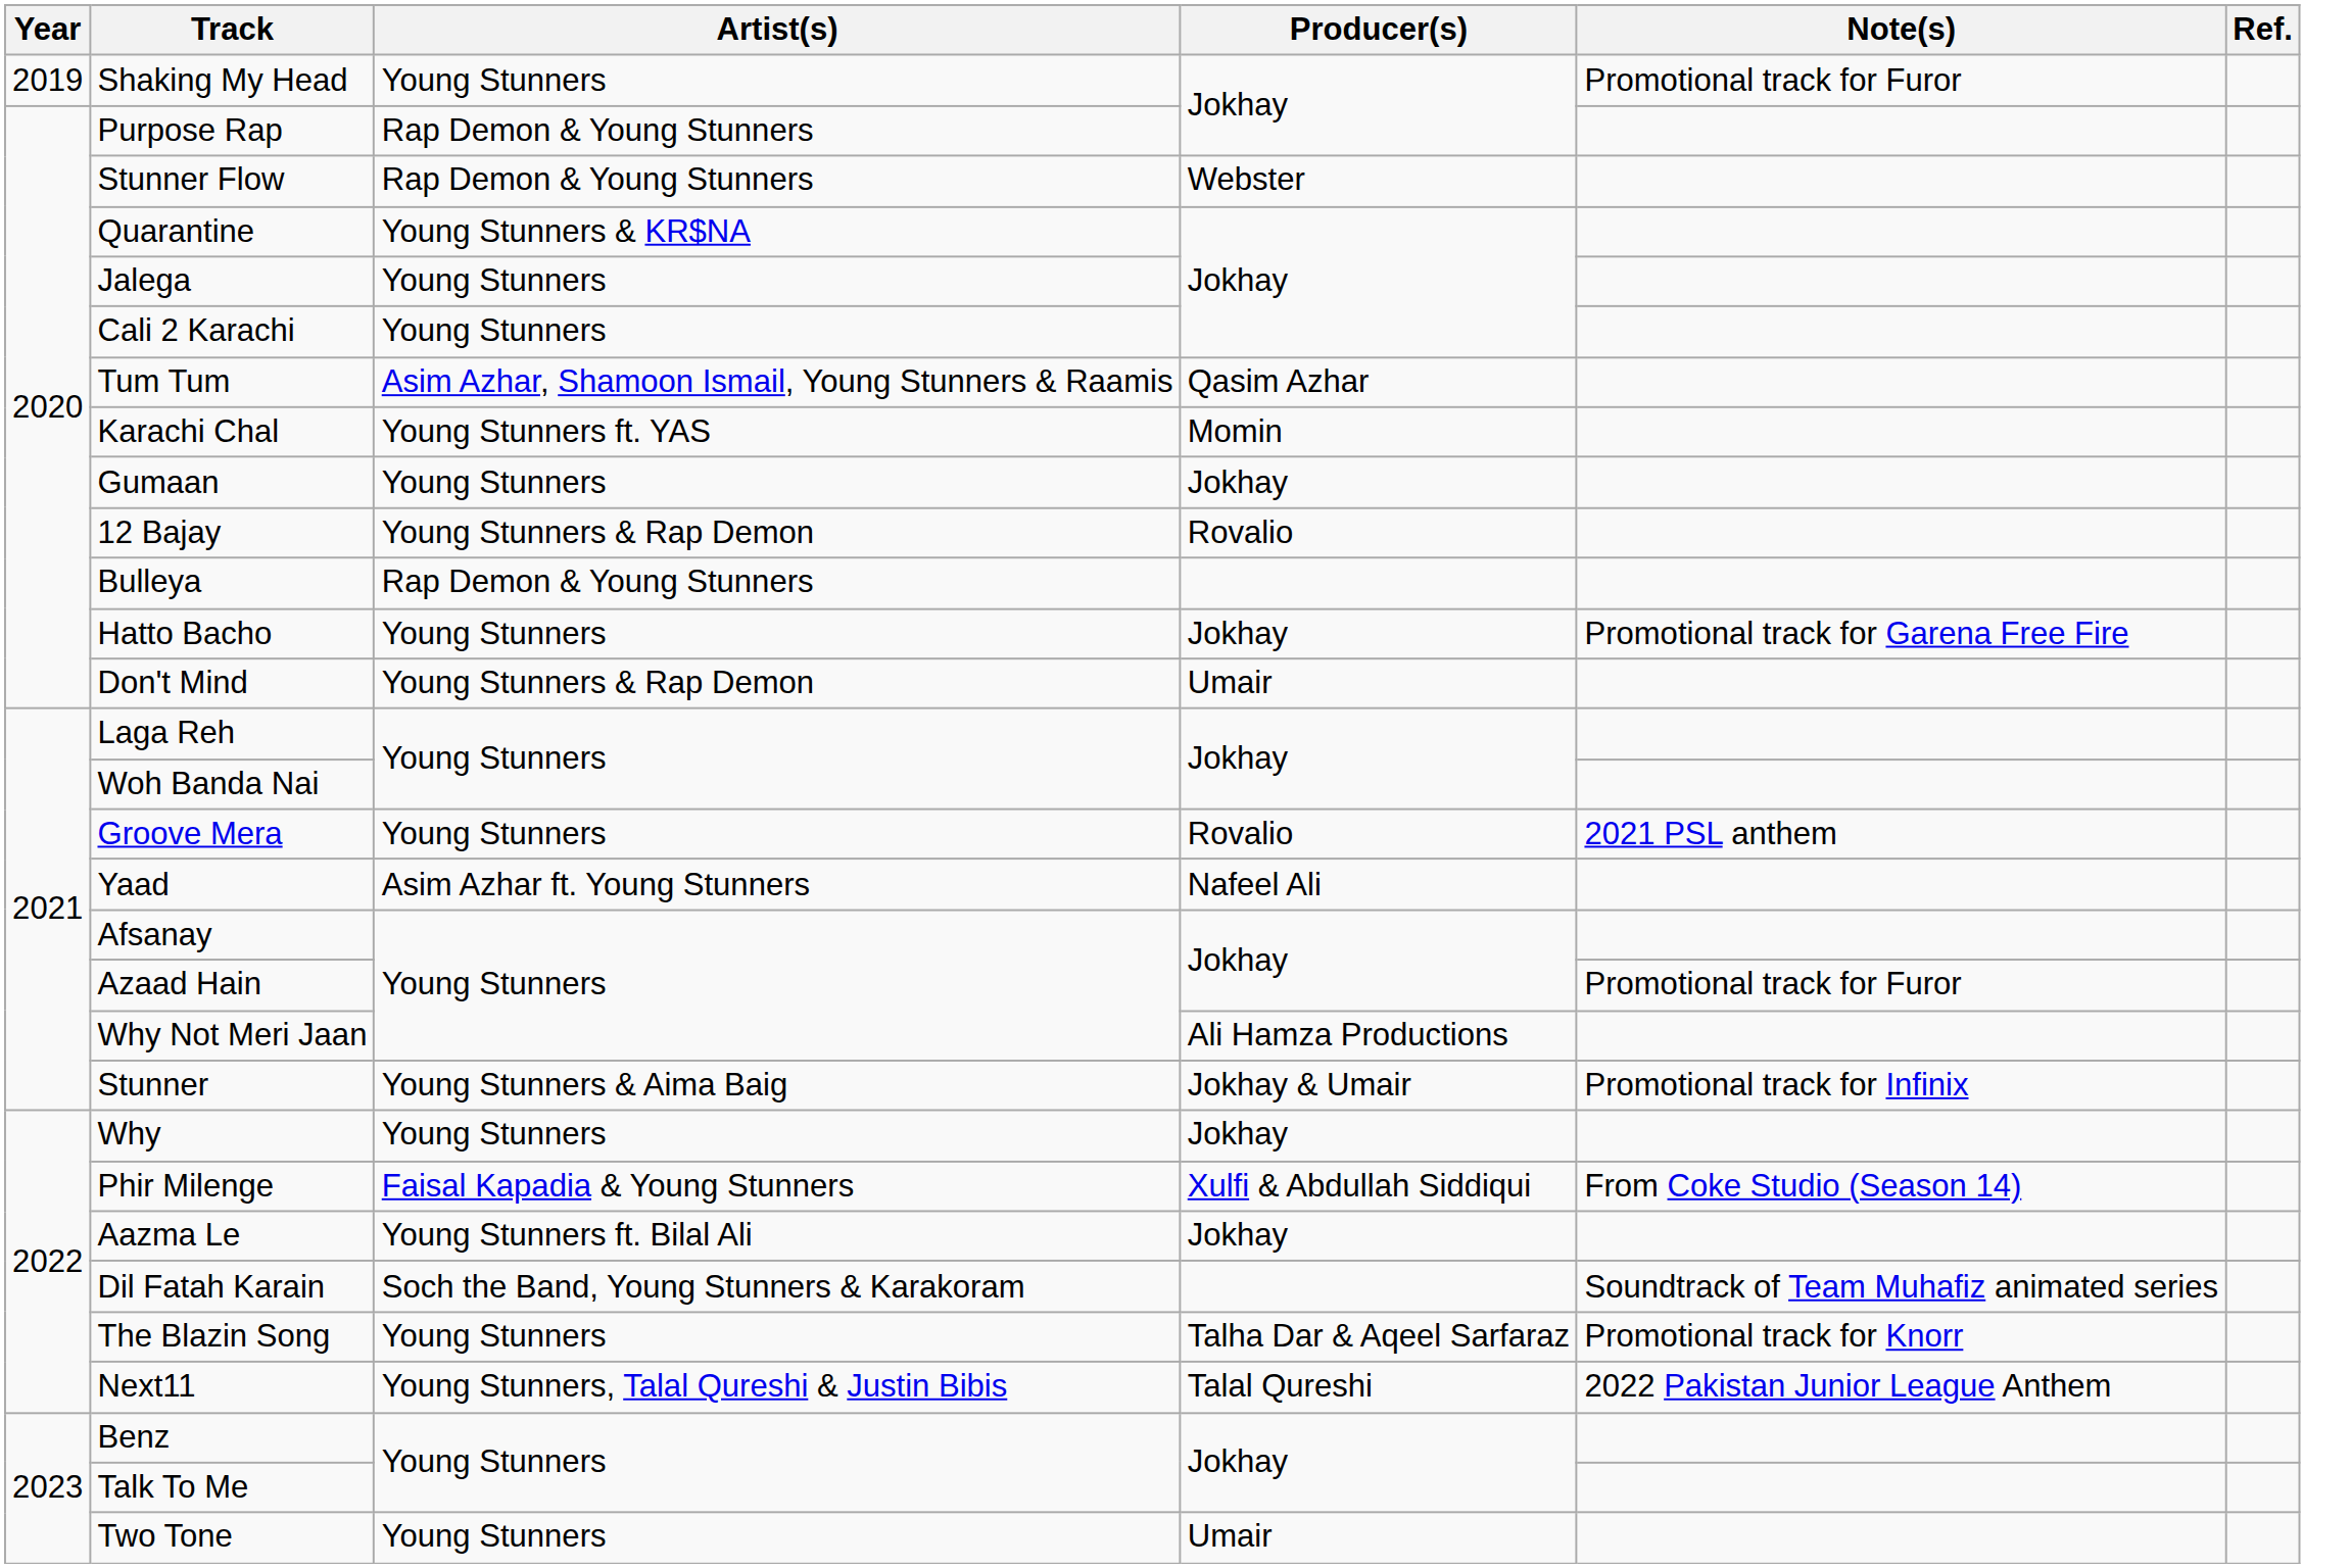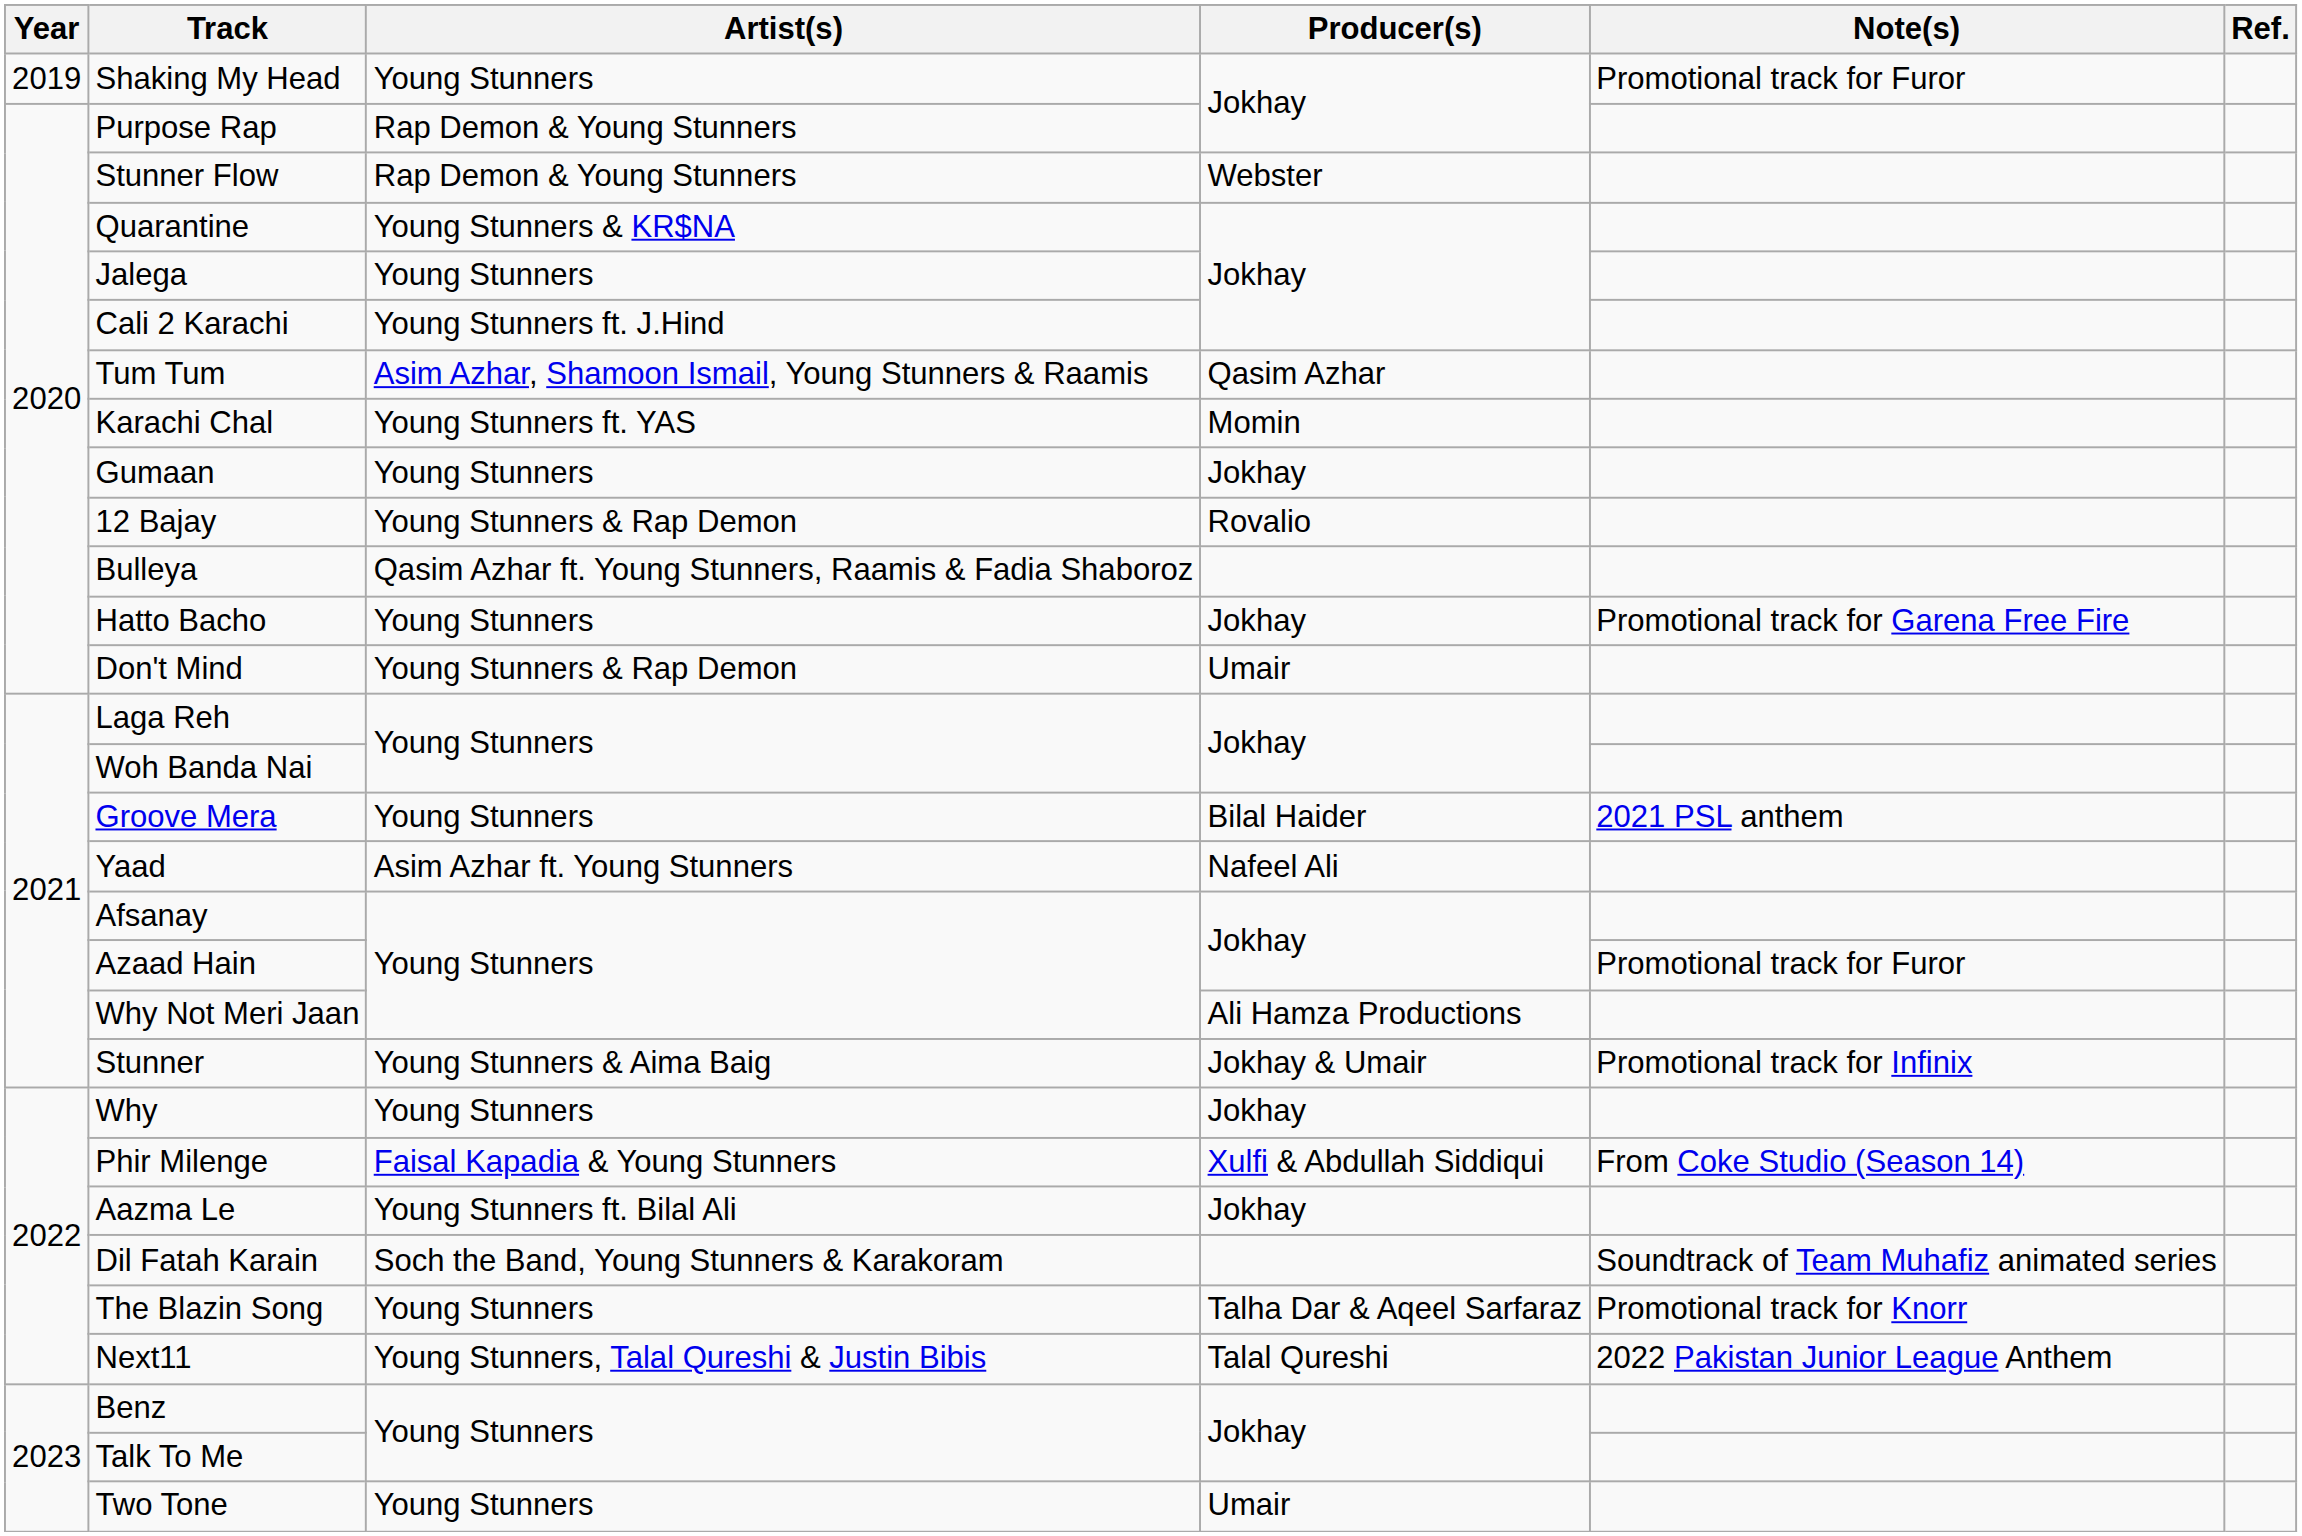 <table class="wikitable">
 <tr>
 <th>Year</th>
 <th>Track</th>
 <th>Artist(s)</th>
 <th>Producer(s)</th>
 <th>Note(s)</th>
 <th>Ref.</th>
 </tr>
 <tr>
 <td>2019</td>
 <td>Shaking My Head</td>
 <td>Young Stunners</td>
 <td rowspan="2">Jokhay</td>
 <td>Promotional track for Furor</td>
 <td></td>
 </tr>
 <tr>
 <td rowspan="12">2020</td>
 <td>Purpose Rap</td>
 <td>Rap Demon & Young Stunners</td>
 <td></td>
 <td></td>
 </tr>
 <tr>
 <td>Stunner Flow</td>
 <td>Rap Demon & Young Stunners</td>
 <td>Webster</td>
 <td></td>
 <td></td>
 </tr>
 <tr>
 <td>Quarantine</td>
 <td>Young Stunners & <a href='#'>KR$NA</a></td>
 <td rowspan="3">Jokhay</td>
 <td></td>
 <td></td>
 </tr>
 <tr>
 <td>Jalega</td>
 <td>Young Stunners</td>
 <td></td>
 <td></td>
 </tr>
 <tr>
 <td>Cali 2 Karachi</td>
-<td>Young Stunners</td>
+<td>Young Stunners ft. J.Hind</td>
 <td></td>
 <td></td>
 </tr>
 <tr>
 <td>Tum Tum</td>
 <td><a href='#'>Asim Azhar</a>, <a href='#'>Shamoon Ismail</a>, Young Stunners & Raamis</td>
 <td>Qasim Azhar</td>
 <td></td>
 <td></td>
 </tr>
 <tr>
 <td>Karachi Chal</td>
 <td>Young Stunners ft. YAS</td>
 <td>Momin</td>
 <td></td>
 <td></td>
 </tr>
 <tr>
 <td>Gumaan</td>
 <td>Young Stunners</td>
 <td>Jokhay</td>
 <td></td>
 <td></td>
 </tr>
 <tr>
 <td>12 Bajay</td>
 <td>Young Stunners & Rap Demon</td>
 <td>Rovalio</td>
 <td></td>
 <td></td>
 </tr>
 <tr>
 <td>Bulleya</td>
-<td>Rap Demon & Young Stunners</td>
+<td>Qasim Azhar ft. Young Stunners, Raamis & Fadia Shaboroz</td>
 <td></td>
 <td></td>
 <td></td>
 </tr>
 <tr>
 <td>Hatto Bacho</td>
 <td>Young Stunners</td>
 <td>Jokhay</td>
 <td>Promotional track for <a href='#'>Garena Free Fire</a></td>
 <td></td>
 </tr>
 <tr>
 <td>Don't Mind</td>
 <td>Young Stunners & Rap Demon</td>
 <td>Umair</td>
 <td></td>
 <td></td>
 </tr>
 <tr>
 <td rowspan="8">2021</td>
 <td>Laga Reh</td>
 <td rowspan="2">Young Stunners</td>
 <td rowspan="2">Jokhay</td>
 <td></td>
 <td></td>
 </tr>
 <tr>
 <td>Woh Banda Nai</td>
 <td></td>
 <td></td>
 </tr>
 <tr>
 <td><a href='#'>Groove Mera</a></td>
 <td>Young Stunners</td>
-<td>Rovalio</td>
+<td>Bilal Haider</td>
 <td><a href='#'>2021 PSL</a> anthem</td>
 <td></td>
 </tr>
 <tr>
 <td>Yaad</td>
 <td>Asim Azhar ft. Young Stunners</td>
 <td>Nafeel Ali</td>
 <td></td>
 <td></td>
 </tr>
 <tr>
 <td>Afsanay</td>
 <td rowspan="3">Young Stunners</td>
 <td rowspan="2">Jokhay</td>
 <td></td>
 <td></td>
 </tr>
 <tr>
 <td>Azaad Hain</td>
 <td>Promotional track for Furor</td>
 <td></td>
 </tr>
 <tr>
 <td>Why Not Meri Jaan</td>
 <td>Ali Hamza Productions</td>
 <td></td>
 <td></td>
 </tr>
 <tr>
 <td>Stunner</td>
 <td>Young Stunners & Aima Baig</td>
 <td>Jokhay & Umair</td>
 <td>Promotional track for <a href='#'>Infinix</a></td>
 <td></td>
 </tr>
 <tr>
 <td rowspan="6">2022</td>
 <td>Why</td>
 <td>Young Stunners</td>
 <td>Jokhay</td>
 <td></td>
 <td></td>
 </tr>
 <tr>
 <td>Phir Milenge</td>
 <td><a href='#'>Faisal Kapadia</a> & Young Stunners</td>
 <td><a href='#'>Xulfi</a> & Abdullah Siddiqui</td>
 <td>From <a href='#'>Coke Studio (Season 14)</a></td>
 <td></td>
 </tr>
 <tr>
 <td>Aazma Le</td>
 <td>Young Stunners ft. Bilal Ali</td>
 <td>Jokhay</td>
 <td></td>
 <td></td>
 </tr>
 <tr>
 <td>Dil Fatah Karain</td>
 <td>Soch the Band, Young Stunners & Karakoram</td>
 <td></td>
 <td>Soundtrack of <a href='#'>Team Muhafiz</a> animated series</td>
 <td></td>
 </tr>
 <tr>
 <td>The Blazin Song</td>
 <td>Young Stunners</td>
 <td>Talha Dar & Aqeel Sarfaraz</td>
 <td>Promotional track for <a href='#'>Knorr</a></td>
 <td></td>
 </tr>
 <tr>
 <td>Next11</td>
 <td>Young Stunners, <a href='#'>Talal Qureshi</a> & <a href='#'>Justin Bibis</a></td>
 <td>Talal Qureshi</td>
 <td>2022 <a href='#'>Pakistan Junior League</a> Anthem</td>
 <td></td>
 </tr>
 <tr>
 <td rowspan="3">2023</td>
 <td>Benz</td>
 <td rowspan="2">Young Stunners</td>
 <td rowspan="2">Jokhay</td>
 <td></td>
 <td></td>
 </tr>
 <tr>
 <td>Talk To Me</td>
 <td></td>
 <td></td>
 </tr>
 <tr>
 <td>Two Tone</td>
 <td>Young Stunners</td>
 <td>Umair</td>
 <td></td>
 <td></td>
 </tr>
 </table>
